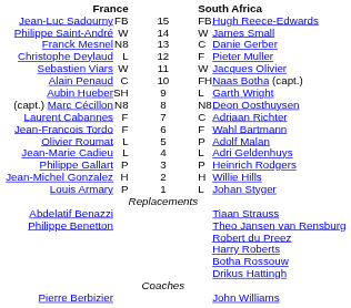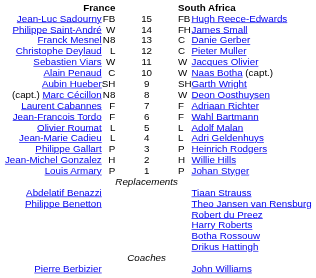 <table width="100%" style="font-size:90%" cellspacing="0" cellpadding="0" align=center>
 <tr>
 <td width=41% style="text-align=right"></td>
 <td width=3% style="text-align:right"></td>
 <td width=4% style="text-align:center"></td>
 <td width=3% style="text-align:left"></td>
 <td width=49% style="text-align:left"></td>
 </tr>
 <tr>
 <td colspan=2 align=right><strong>France</strong></td>
 <td></td>
 <td colspan=2><strong>South Africa</strong></td>
 </tr>
 <tr>
 <td align=right><a href='#'>Jean-Luc Sadourny</a></td>
 <td align=right>FB</td>
 <td align=center>15</td>
 <td>FB</td>
 <td><a href='#'>Hugh Reece-Edwards</a></td>
 </tr>
 <tr>
 <td align=right><a href='#'>Philippe Saint-André</a></td>
 <td align=right>W</td>
 <td align=center>14</td>
-<td>W</td>
+<td>FH</td>
 <td><a href='#'>James Small</a></td>
 </tr>
 <tr>
 <td align=right><a href='#'>Franck Mesnel</a></td>
 <td align=right>N8</td>
 <td align=center>13</td>
 <td>C</td>
 <td><a href='#'>Danie Gerber</a></td>
 </tr>
 <tr>
 <td align=right><a href='#'>Christophe Deylaud</a></td>
 <td align=right>L</td>
 <td align=center>12</td>
-<td>F</td>
+<td>C</td>
 <td><a href='#'>Pieter Muller</a></td>
 </tr>
 <tr>
 <td align=right><a href='#'>Sebastien Viars</a></td>
 <td align=right>W</td>
 <td align=center>11</td>
 <td>W</td>
 <td><a href='#'>Jacques Olivier</a></td>
 </tr>
 <tr>
 <td align=right><a href='#'>Alain Penaud</a></td>
 <td align=right>C</td>
 <td align=center>10</td>
-<td>FH</td>
+<td>W</td>
 <td><a href='#'>Naas Botha</a> (capt.)</td>
 </tr>
 <tr>
 <td align=right><a href='#'>Aubin Hueber</a></td>
 <td align=right>SH</td>
 <td align=center>9</td>
-<td>L</td>
+<td>SH</td>
 <td><a href='#'>Garth Wright</a></td>
 </tr>
 <tr>
 <td align=right>(capt.) <a href='#'>Marc Cécillon</a></td>
 <td align=right>N8</td>
 <td align=center>8</td>
-<td>N8</td>
+<td>W</td>
 <td><a href='#'>Deon Oosthuysen</a></td>
 </tr>
 <tr>
 <td align=right><a href='#'>Laurent Cabannes</a></td>
 <td align=right>F</td>
 <td align=center>7</td>
-<td>C</td>
+<td>F</td>
 <td><a href='#'>Adriaan Richter</a></td>
 </tr>
 <tr>
 <td align=right> <a href='#'>Jean-Francois Tordo</a></td>
 <td align=right>F</td>
 <td align=center>6</td>
 <td>F</td>
 <td><a href='#'>Wahl Bartmann</a></td>
 </tr>
 <tr>
 <td align=right><a href='#'>Olivier Roumat</a></td>
 <td align=right>L</td>
 <td align=center>5</td>
-<td>P</td>
+<td>L</td>
 <td><a href='#'>Adolf Malan</a></td>
 </tr>
 <tr>
 <td align=right> <a href='#'>Jean-Marie Cadieu</a></td>
 <td align=right>L</td>
 <td align=center>4</td>
 <td>L</td>
 <td><a href='#'>Adri Geldenhuys</a></td>
 </tr>
 <tr>
 <td align=right><a href='#'>Philippe Gallart</a></td>
 <td align=right>P</td>
 <td align=center>3</td>
 <td>P</td>
 <td><a href='#'>Heinrich Rodgers</a></td>
 </tr>
 <tr>
 <td align=right><a href='#'>Jean-Michel Gonzalez</a></td>
 <td align=right>H</td>
 <td align=center>2</td>
 <td>H</td>
 <td><a href='#'>Willie Hills</a></td>
 </tr>
 <tr>
 <td align=right><a href='#'>Louis Armary</a></td>
 <td align=right>P</td>
 <td align=center>1</td>
-<td>L</td>
+<td>P</td>
 <td><a href='#'>Johan Styger</a></td>
 </tr>
 <tr>
 <td></td>
 <td></td>
 <td align=center><em>Replacements</em></td>
 <td></td>
 <td></td>
 </tr>
 <tr>
 <td align=right> <a href='#'>Abdelatif Benazzi</a></td>
 <td align=right></td>
 <td align=center></td>
 <td></td>
 <td><a href='#'>Tiaan Strauss</a></td>
 </tr>
 <tr>
 <td align=right> <a href='#'>Philippe Benetton</a></td>
 <td align=right></td>
 <td align=center></td>
 <td></td>
 <td><a href='#'>Theo Jansen van Rensburg</a></td>
 </tr>
 <tr>
 <td align=right></td>
 <td align=right></td>
 <td align=center></td>
 <td></td>
 <td><a href='#'>Robert du Preez</a></td>
 </tr>
 <tr>
 <td align=right></td>
 <td align=right></td>
 <td align=center></td>
 <td></td>
 <td><a href='#'>Harry Roberts</a></td>
 </tr>
 <tr>
 <td align=right></td>
 <td align=right></td>
 <td align=center></td>
 <td></td>
 <td><a href='#'>Botha Rossouw</a></td>
 </tr>
 <tr>
 <td align=right></td>
 <td align=right></td>
 <td align=center></td>
 <td></td>
 <td><a href='#'>Drikus Hattingh</a></td>
 </tr>
 <tr>
 <td></td>
 <td></td>
 <td align=center><em>Coaches</em></td>
 <td></td>
 <td></td>
 </tr>
 <tr>
 <td align=right><a href='#'>Pierre Berbizier</a> </td>
 <td></td>
 <td></td>
 <td></td>
 <td> <a href='#'>John Williams</a></td>
 </tr>
 </table>
